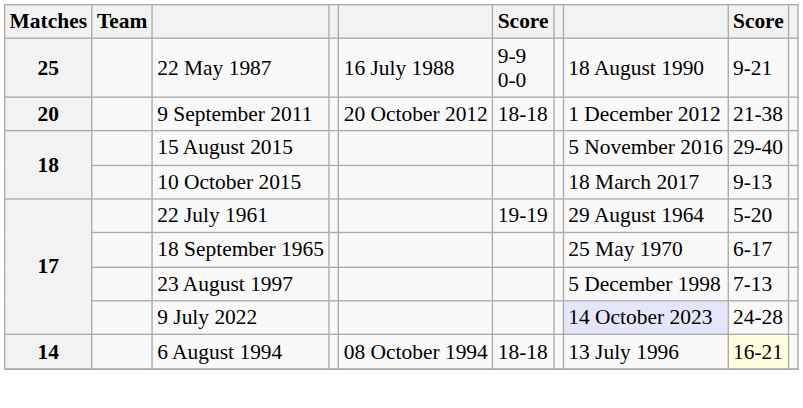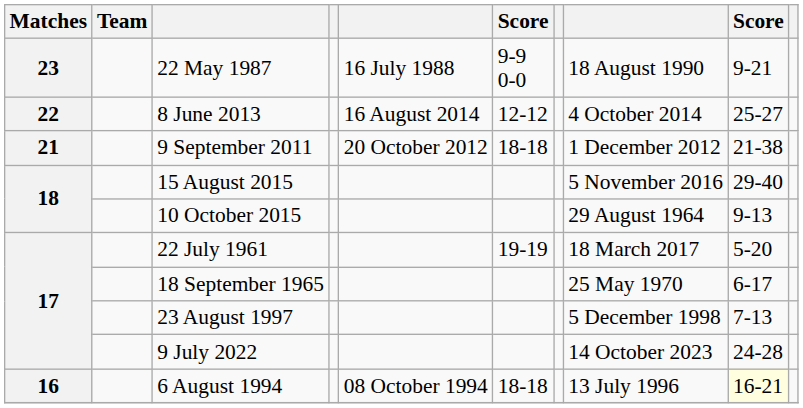 <table class="wikitable sortable">
 <tr>
 <th>Matches</th>
 <th>Team</th>
 <th></th>
 <th></th>
 <th></th>
 <th>Score</th>
 <th></th>
 <th></th>
 <th>Score</th>
 <th></th>
 </tr>
 <tr>
-<th>25</th>
+<th>23</th>
 <td></td>
 <td>22 May 1987</td>
 <td></td>
 <td>16 July 1988</td>
 <td>9-9<br>0-0</td>
 <td></td>
 <td>18 August 1990</td>
 <td>9-21</td>
 <td></td>
 </tr>
 <tr>
-<th>20</th>
+<th>22</th>
+<td></td>
+<td>8 June 2013</td>
+<td></td>
+<td>16 August 2014</td>
+<td>12-12</td>
+<td></td>
+<td>4 October 2014</td>
+<td>25-27</td>
+<td></td>
+</tr>
+<tr>
+<th>21</th>
 <td></td>
 <td>9 September 2011</td>
 <td></td>
 <td>20 October 2012</td>
 <td>18-18</td>
 <td></td>
 <td>1 December 2012</td>
 <td>21-38</td>
 <td></td>
 </tr>
 <tr>
 <th rowspan="2">18</th>
 <td></td>
 <td>15 August 2015</td>
 <td></td>
 <td></td>
 <td></td>
 <td></td>
 <td>5 November 2016</td>
 <td>29-40</td>
 <td></td>
 </tr>
 <tr>
 <td></td>
 <td>10 October 2015</td>
 <td></td>
 <td></td>
 <td></td>
 <td></td>
-<td>18 March 2017</td>
+<td>29 August 1964</td>
 <td>9-13</td>
 <td></td>
 </tr>
 <tr>
 <th rowspan="4">17</th>
 <td></td>
 <td>22 July 1961</td>
 <td></td>
 <td><br></td>
 <td>19-19</td>
 <td><br></td>
-<td>29 August 1964</td>
+<td>18 March 2017</td>
 <td>5-20</td>
 <td></td>
 </tr>
 <tr>
 <td></td>
 <td>18 September 1965</td>
 <td></td>
 <td></td>
 <td></td>
 <td></td>
 <td>25 May 1970</td>
 <td>6-17</td>
 <td></td>
 </tr>
 <tr>
 <td></td>
 <td>23 August 1997</td>
 <td></td>
 <td></td>
 <td></td>
 <td></td>
 <td>5 December 1998</td>
 <td>7-13</td>
 <td></td>
 </tr>
 <tr>
 <td></td>
 <td>9 July 2022</td>
 <td></td>
 <td></td>
 <td></td>
 <td></td>
-<td style="background: lavender;">14 October 2023</td>
+<td>14 October 2023</td>
 <td>24-28</td>
 <td></td>
 </tr>
 <tr>
-<th>14</th>
+<th>16</th>
 <td></td>
 <td>6 August 1994</td>
 <td></td>
 <td>08 October 1994</td>
 <td>18-18</td>
 <td></td>
 <td>13 July 1996</td>
 <td style="background: lightyellow;">16-21</td>
 <td></td>
 </tr>
 <tr>
 </tr>
 </table>
